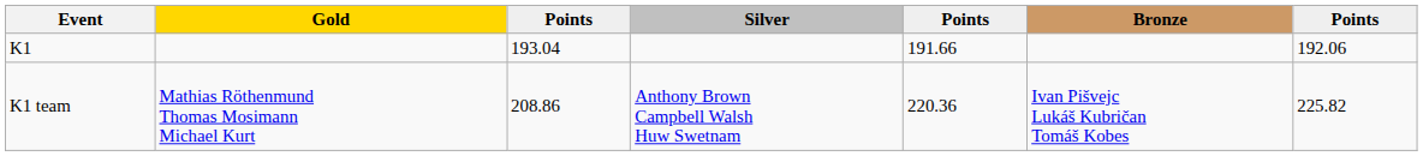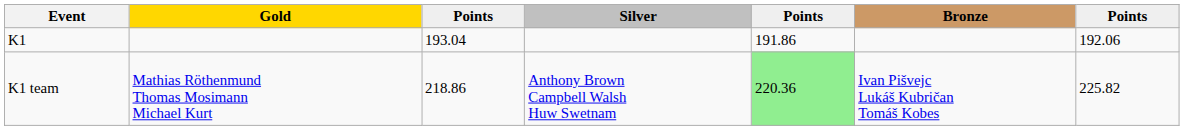 <table class="wikitable" width=100%>
 <tr>
 <th>Event</th>
 <td align=center bgcolor="gold"><strong>Gold</strong></td>
 <td align=center bgcolor="EFEFEF"><strong>Points</strong></td>
 <td align=center bgcolor="silver"><strong>Silver</strong></td>
 <td align=center bgcolor="EFEFEF"><strong>Points</strong></td>
 <td align=center bgcolor="CC9966"><strong>Bronze</strong></td>
 <td align=center bgcolor="EFEFEF"><strong>Points</strong></td>
 </tr>
 <tr>
 <td>K1</td>
 <td></td>
 <td>193.04</td>
 <td></td>
-<td>191.66</td>
+<td>191.86</td>
 <td></td>
 <td>192.06</td>
 </tr>
 <tr>
 <td>K1 team</td>
 <td><br><a href='#'>Mathias Röthenmund</a><br><a href='#'>Thomas Mosimann</a><br><a href='#'>Michael Kurt</a></td>
-<td>208.86</td>
+<td>218.86</td>
 <td><br><a href='#'>Anthony Brown</a><br><a href='#'>Campbell Walsh</a><br><a href='#'>Huw Swetnam</a></td>
-<td>220.36</td>
+<td style="background: lightgreen;">220.36</td>
 <td><br><a href='#'>Ivan Pišvejc</a><br><a href='#'>Lukáš Kubričan</a><br><a href='#'>Tomáš Kobes</a></td>
 <td>225.82</td>
 </tr>
 </table>
